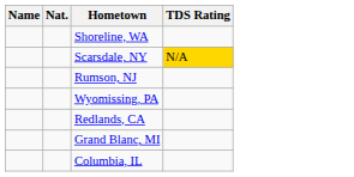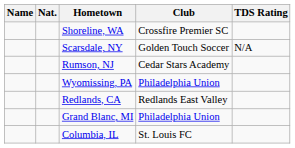 <table class="wikitable" style="font-size:90%;" border="1">
 <tr>
 <th>Name</th>
 <th>Nat.</th>
 <th>Hometown</th>
+<th>Club</th>
 <th>TDS Rating</th>
 </tr>
 <tr>
 <td></td>
 <td></td>
 <td><a href='#'>Shoreline, WA</a></td>
+<td>Crossfire Premier SC</td>
 <td></td>
 </tr>
 <tr>
 <td></td>
 <td></td>
 <td><a href='#'>Scarsdale, NY</a></td>
-<td style="background: gold;">N/A</td>
+<td>Golden Touch Soccer</td>
+<td>N/A</td>
 </tr>
 <tr>
 <td></td>
 <td></td>
 <td><a href='#'>Rumson, NJ</a></td>
+<td>Cedar Stars Academy</td>
 <td></td>
 </tr>
 <tr>
 <td></td>
 <td></td>
 <td><a href='#'>Wyomissing, PA</a></td>
+<td><a href='#'>Philadelphia Union</a></td>
 <td></td>
 </tr>
 <tr>
 <td></td>
 <td></td>
 <td><a href='#'>Redlands, CA</a></td>
+<td>Redlands East Valley</td>
 <td></td>
 </tr>
 <tr>
 <td></td>
 <td></td>
 <td><a href='#'>Grand Blanc, MI</a></td>
+<td><a href='#'>Philadelphia Union</a></td>
 <td></td>
 </tr>
 <tr>
 <td></td>
 <td></td>
 <td><a href='#'>Columbia, IL</a></td>
+<td>St. Louis FC</td>
 <td></td>
 </tr>
 </table>
